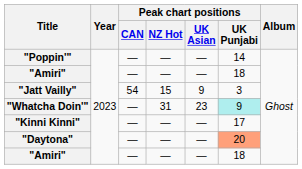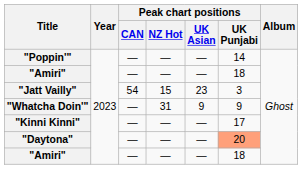 <table class="wikitable plainrowheaders" style="text-align:center;">
 <tr>
 <th scope="col" rowspan="2">Title</th>
 <th scope="col" rowspan="2">Year</th>
 <th colspan="4" scope="col">Peak chart positions</th>
 <th scope="col" rowspan="2">Album</th>
 </tr>
 <tr>
 <th scope="col"><a href='#'>CAN</a><br></th>
 <th scope="col"><a href='#'>NZ Hot</a><br></th>
 <th scope="col"><a href='#'>UK<br>Asian</a><br></th>
 <th scope="col">UK<br>Punjabi</th>
 </tr>
 <tr>
 <th scope="row">"Poppin'"</th>
 <td rowspan="7">2023</td>
 <td>—</td>
 <td>—</td>
 <td>—</td>
 <td>14</td>
 <td rowspan="7"><em>Ghost</em></td>
 </tr>
 <tr>
 <th scope="row">"Amiri"</th>
 <td>—</td>
 <td>—</td>
 <td>—</td>
 <td>18</td>
 </tr>
 <tr>
 <th scope="row">"Jatt Vailly"</th>
 <td>54</td>
 <td>15</td>
-<td>9</td>
+<td>23</td>
 <td>3</td>
 </tr>
 <tr>
 <th scope="row">"Whatcha Doin'"</th>
 <td>—</td>
 <td>31</td>
-<td>23</td>
-<td style="background: paleturquoise;">9</td>
+<td>9</td>
+<td>9</td>
 </tr>
 <tr>
 <th scope="row">"Kinni Kinni"</th>
 <td>—</td>
 <td>—</td>
 <td>—</td>
 <td>17</td>
 </tr>
 <tr>
 <th scope="row">"Daytona"</th>
 <td>—</td>
 <td>—</td>
 <td>—</td>
 <td style="background: lightsalmon;">20</td>
 </tr>
 <tr>
 <th scope="row">"Amiri"</th>
 <td>—</td>
 <td>—</td>
 <td>—</td>
 <td>18</td>
 </tr>
 </table>
